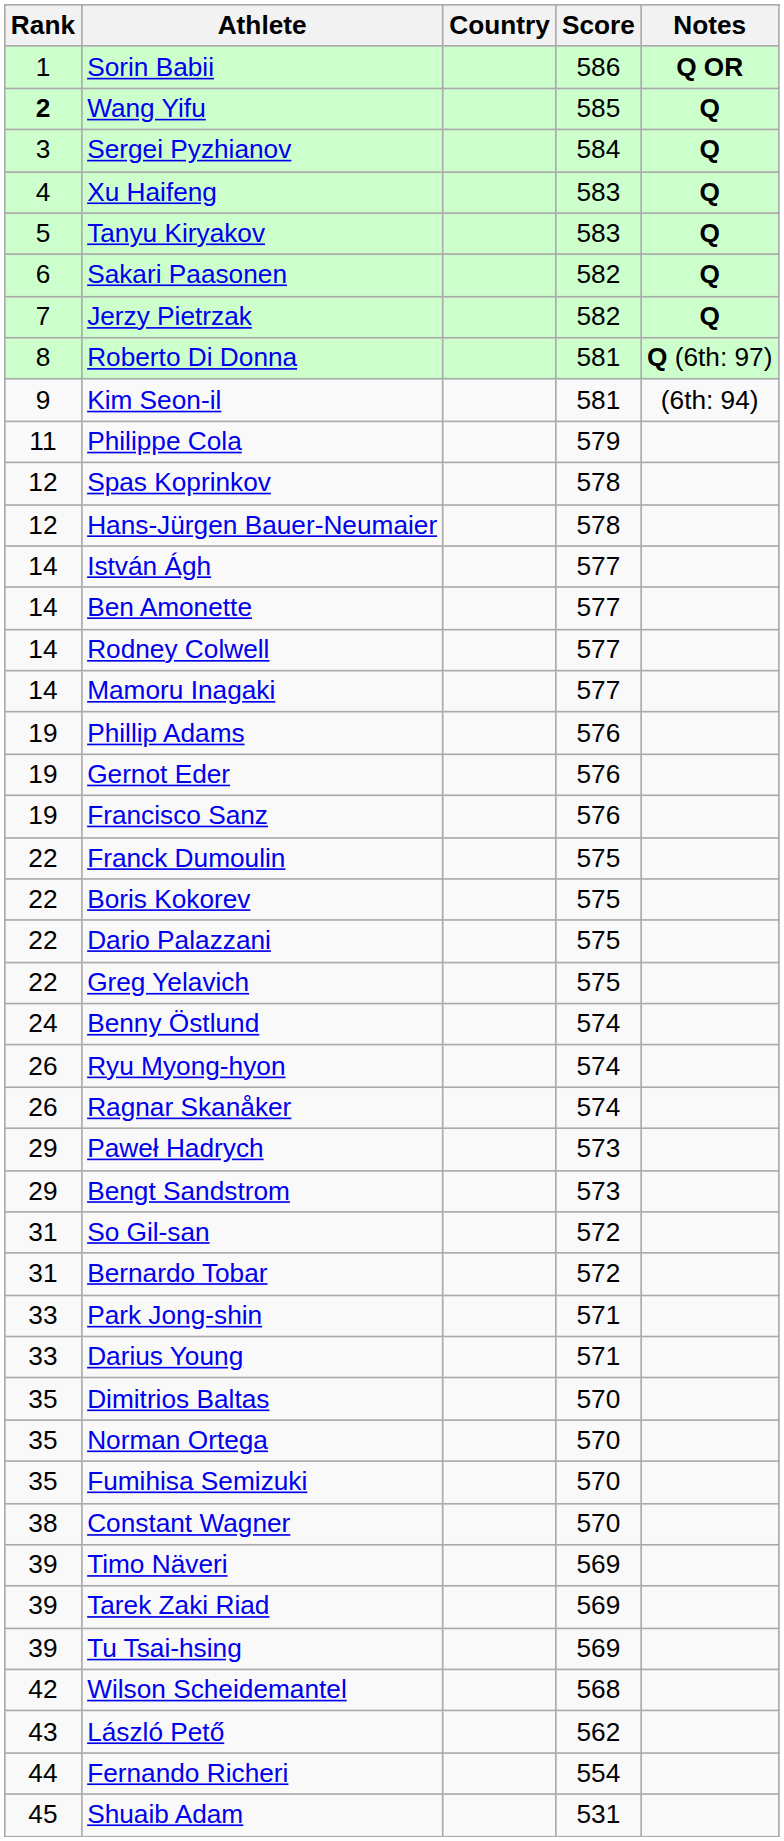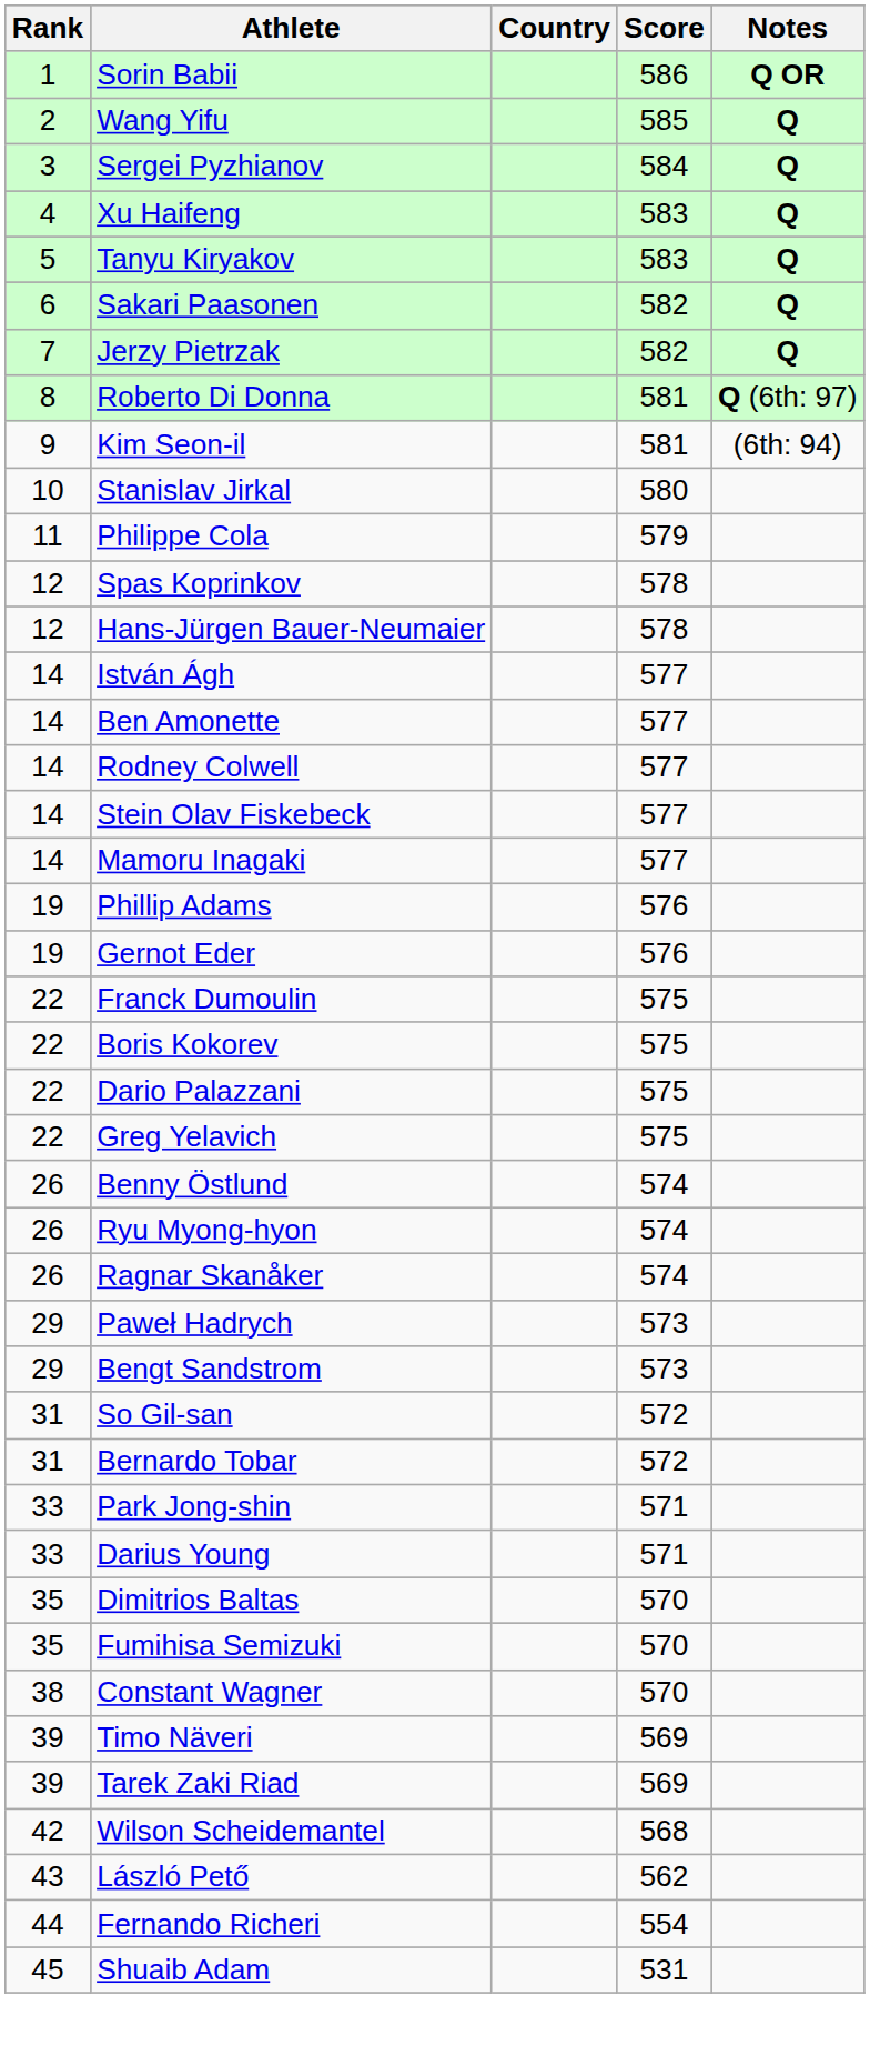 <table class="wikitable sortable" style="text-align: center">
 <tr>
 <th>Rank</th>
 <th>Athlete</th>
 <th>Country</th>
 <th>Score</th>
 <th>Notes</th>
 </tr>
 <tr bgcolor=#ccffcc>
 <td>1</td>
 <td align=left><a href='#'>Sorin Babii</a></td>
 <td align=left></td>
 <td>586</td>
 <td><strong>Q OR</strong></td>
 </tr>
 <tr bgcolor=#ccffcc>
-<td><strong>2</strong></td>
+<td>2</td>
 <td align=left><a href='#'>Wang Yifu</a></td>
 <td align=left></td>
 <td>585</td>
 <td><strong>Q</strong></td>
 </tr>
 <tr bgcolor=#ccffcc>
 <td>3</td>
 <td align=left><a href='#'>Sergei Pyzhianov</a></td>
 <td align=left></td>
 <td>584</td>
 <td><strong>Q</strong></td>
 </tr>
 <tr bgcolor=#ccffcc>
 <td>4</td>
 <td align=left><a href='#'>Xu Haifeng</a></td>
 <td align=left></td>
 <td>583</td>
 <td><strong>Q</strong></td>
 </tr>
 <tr bgcolor=#ccffcc>
 <td>5</td>
 <td align=left><a href='#'>Tanyu Kiryakov</a></td>
 <td align=left></td>
 <td>583</td>
 <td><strong>Q</strong></td>
 </tr>
 <tr bgcolor=#ccffcc>
 <td>6</td>
 <td align=left><a href='#'>Sakari Paasonen</a></td>
 <td align=left></td>
 <td>582</td>
 <td><strong>Q</strong></td>
 </tr>
 <tr bgcolor=#ccffcc>
 <td>7</td>
 <td align=left><a href='#'>Jerzy Pietrzak</a></td>
 <td align=left></td>
 <td>582</td>
 <td><strong>Q</strong></td>
 </tr>
 <tr bgcolor=#ccffcc>
 <td>8</td>
 <td align=left><a href='#'>Roberto Di Donna</a></td>
 <td align=left></td>
 <td>581</td>
 <td><strong>Q</strong> (6th: 97)</td>
 </tr>
 <tr>
 <td>9</td>
 <td align=left><a href='#'>Kim Seon-il</a></td>
 <td align=left></td>
 <td>581</td>
 <td>(6th: 94)</td>
 </tr>
 <tr>
+<td>10</td>
+<td align=left><a href='#'>Stanislav Jirkal</a></td>
+<td align=left></td>
+<td>580</td>
+<td></td>
+</tr>
+<tr>
 <td>11</td>
 <td align=left><a href='#'>Philippe Cola</a></td>
 <td align=left></td>
 <td>579</td>
 <td></td>
 </tr>
 <tr>
 <td>12</td>
 <td align=left><a href='#'>Spas Koprinkov</a></td>
 <td align=left></td>
 <td>578</td>
 <td></td>
 </tr>
 <tr>
 <td>12</td>
 <td align=left><a href='#'>Hans-Jürgen Bauer-Neumaier</a></td>
 <td align=left></td>
 <td>578</td>
 <td></td>
 </tr>
 <tr>
 <td>14</td>
 <td align=left><a href='#'>István Ágh</a></td>
 <td align=left></td>
 <td>577</td>
 <td></td>
 </tr>
 <tr>
 <td>14</td>
 <td align=left><a href='#'>Ben Amonette</a></td>
 <td align=left></td>
 <td>577</td>
 <td></td>
 </tr>
 <tr>
 <td>14</td>
 <td align=left><a href='#'>Rodney Colwell</a></td>
 <td align=left></td>
 <td>577</td>
 <td></td>
 </tr>
 <tr>
 <td>14</td>
+<td align=left><a href='#'>Stein Olav Fiskebeck</a></td>
+<td align=left></td>
+<td>577</td>
+<td></td>
+</tr>
+<tr>
+<td>14</td>
 <td align=left><a href='#'>Mamoru Inagaki</a></td>
 <td align=left></td>
 <td>577</td>
 <td></td>
 </tr>
 <tr>
 <td>19</td>
 <td align=left><a href='#'>Phillip Adams</a></td>
 <td align=left></td>
 <td>576</td>
 <td></td>
 </tr>
 <tr>
 <td>19</td>
 <td align=left><a href='#'>Gernot Eder</a></td>
-<td align=left></td>
-<td>576</td>
-<td></td>
-</tr>
-<tr>
-<td>19</td>
-<td align=left><a href='#'>Francisco Sanz</a></td>
 <td align=left></td>
 <td>576</td>
 <td></td>
 </tr>
 <tr>
 <td>22</td>
 <td align=left><a href='#'>Franck Dumoulin</a></td>
 <td align=left></td>
 <td>575</td>
 <td></td>
 </tr>
 <tr>
 <td>22</td>
 <td align=left><a href='#'>Boris Kokorev</a></td>
 <td align=left></td>
 <td>575</td>
 <td></td>
 </tr>
 <tr>
 <td>22</td>
 <td align=left><a href='#'>Dario Palazzani</a></td>
 <td align=left></td>
 <td>575</td>
 <td></td>
 </tr>
 <tr>
 <td>22</td>
 <td align=left><a href='#'>Greg Yelavich</a></td>
 <td align=left></td>
 <td>575</td>
 <td></td>
 </tr>
 <tr>
-<td>24</td>
+<td>26</td>
 <td align=left><a href='#'>Benny Östlund</a></td>
 <td align=left></td>
 <td>574</td>
 <td></td>
 </tr>
 <tr>
 <td>26</td>
 <td align=left><a href='#'>Ryu Myong-hyon</a></td>
 <td align=left></td>
 <td>574</td>
 <td></td>
 </tr>
 <tr>
 <td>26</td>
 <td align=left><a href='#'>Ragnar Skanåker</a></td>
 <td align=left></td>
 <td>574</td>
 <td></td>
 </tr>
 <tr>
 <td>29</td>
 <td align=left><a href='#'>Paweł Hadrych</a></td>
 <td align=left></td>
 <td>573</td>
 <td></td>
 </tr>
 <tr>
 <td>29</td>
 <td align=left><a href='#'>Bengt Sandstrom</a></td>
 <td align=left></td>
 <td>573</td>
 <td></td>
 </tr>
 <tr>
 <td>31</td>
 <td align=left><a href='#'>So Gil-san</a></td>
 <td align=left></td>
 <td>572</td>
 <td></td>
 </tr>
 <tr>
 <td>31</td>
 <td align=left><a href='#'>Bernardo Tobar</a></td>
 <td align=left></td>
 <td>572</td>
 <td></td>
 </tr>
 <tr>
 <td>33</td>
 <td align=left><a href='#'>Park Jong-shin</a></td>
 <td align=left></td>
 <td>571</td>
 <td></td>
 </tr>
 <tr>
 <td>33</td>
 <td align=left><a href='#'>Darius Young</a></td>
 <td align=left></td>
 <td>571</td>
 <td></td>
 </tr>
 <tr>
 <td>35</td>
 <td align=left><a href='#'>Dimitrios Baltas</a></td>
 <td align=left></td>
 <td>570</td>
 <td></td>
 </tr>
 <tr>
 <td>35</td>
-<td align=left><a href='#'>Norman Ortega</a></td>
-<td align=left></td>
-<td>570</td>
-<td></td>
-</tr>
-<tr>
-<td>35</td>
 <td align=left><a href='#'>Fumihisa Semizuki</a></td>
 <td align=left></td>
 <td>570</td>
 <td></td>
 </tr>
 <tr>
 <td>38</td>
 <td align=left><a href='#'>Constant Wagner</a></td>
 <td align=left></td>
 <td>570</td>
 <td></td>
 </tr>
 <tr>
 <td>39</td>
 <td align=left><a href='#'>Timo Näveri</a></td>
 <td align=left></td>
 <td>569</td>
 <td></td>
 </tr>
 <tr>
 <td>39</td>
 <td align=left><a href='#'>Tarek Zaki Riad</a></td>
-<td align=left></td>
-<td>569</td>
-<td></td>
-</tr>
-<tr>
-<td>39</td>
-<td align=left><a href='#'>Tu Tsai-hsing</a></td>
 <td align=left></td>
 <td>569</td>
 <td></td>
 </tr>
 <tr>
 <td>42</td>
 <td align=left><a href='#'>Wilson Scheidemantel</a></td>
 <td align=left></td>
 <td>568</td>
 <td></td>
 </tr>
 <tr>
 <td>43</td>
 <td align=left><a href='#'>László Pető</a></td>
 <td align=left></td>
 <td>562</td>
 <td></td>
 </tr>
 <tr>
 <td>44</td>
 <td align=left><a href='#'>Fernando Richeri</a></td>
 <td align=left></td>
 <td>554</td>
 <td></td>
 </tr>
 <tr>
 <td>45</td>
 <td align=left><a href='#'>Shuaib Adam</a></td>
 <td align=left></td>
 <td>531</td>
 <td></td>
 </tr>
 </table>
